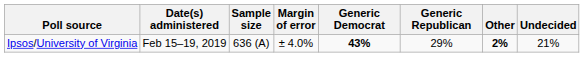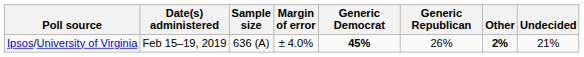 <table class="wikitable" style="font-size:90%;text-align:center;">
 <tr valign=bottom>
 <th>Poll source</th>
 <th>Date(s)<br>administered</th>
 <th>Sample<br>size</th>
 <th>Margin<br>of error</th>
 <th style="width:100px;">Generic<br>Democrat</th>
 <th style="width:100px;">Generic<br>Republican</th>
 <th>Other</th>
 <th>Undecided</th>
 </tr>
 <tr>
 <td style="text-align:left;"><a href='#'>Ipsos</a>/<a href='#'>University of Virginia</a></td>
 <td>Feb 15–19, 2019</td>
 <td>636 (A)</td>
 <td>± 4.0%</td>
-<td><strong>43%</strong></td>
-<td>29%</td>
+<td><strong>45%</strong></td>
+<td>26%</td>
 <td><strong>2%</strong></td>
 <td>21%</td>
 </tr>
 </table>
